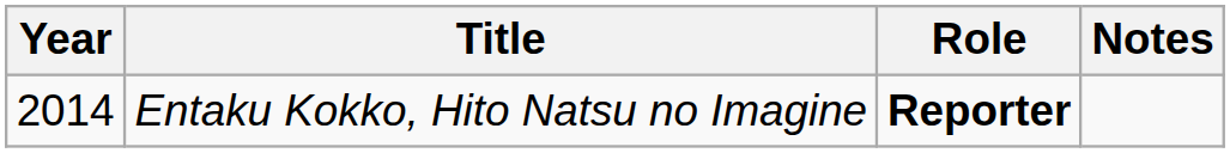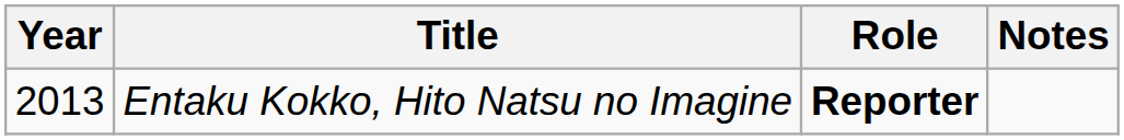 <table class="wikitable">
 <tr>
 <th>Year</th>
 <th>Title</th>
 <th>Role</th>
 <th>Notes</th>
 </tr>
 <tr>
-<td>2014</td>
+<td>2013</td>
 <td><em>Entaku Kokko, Hito Natsu no Imagine</em></td>
 <td><strong>Reporter</strong></td>
 <td></td>
 </tr>
 </table>
